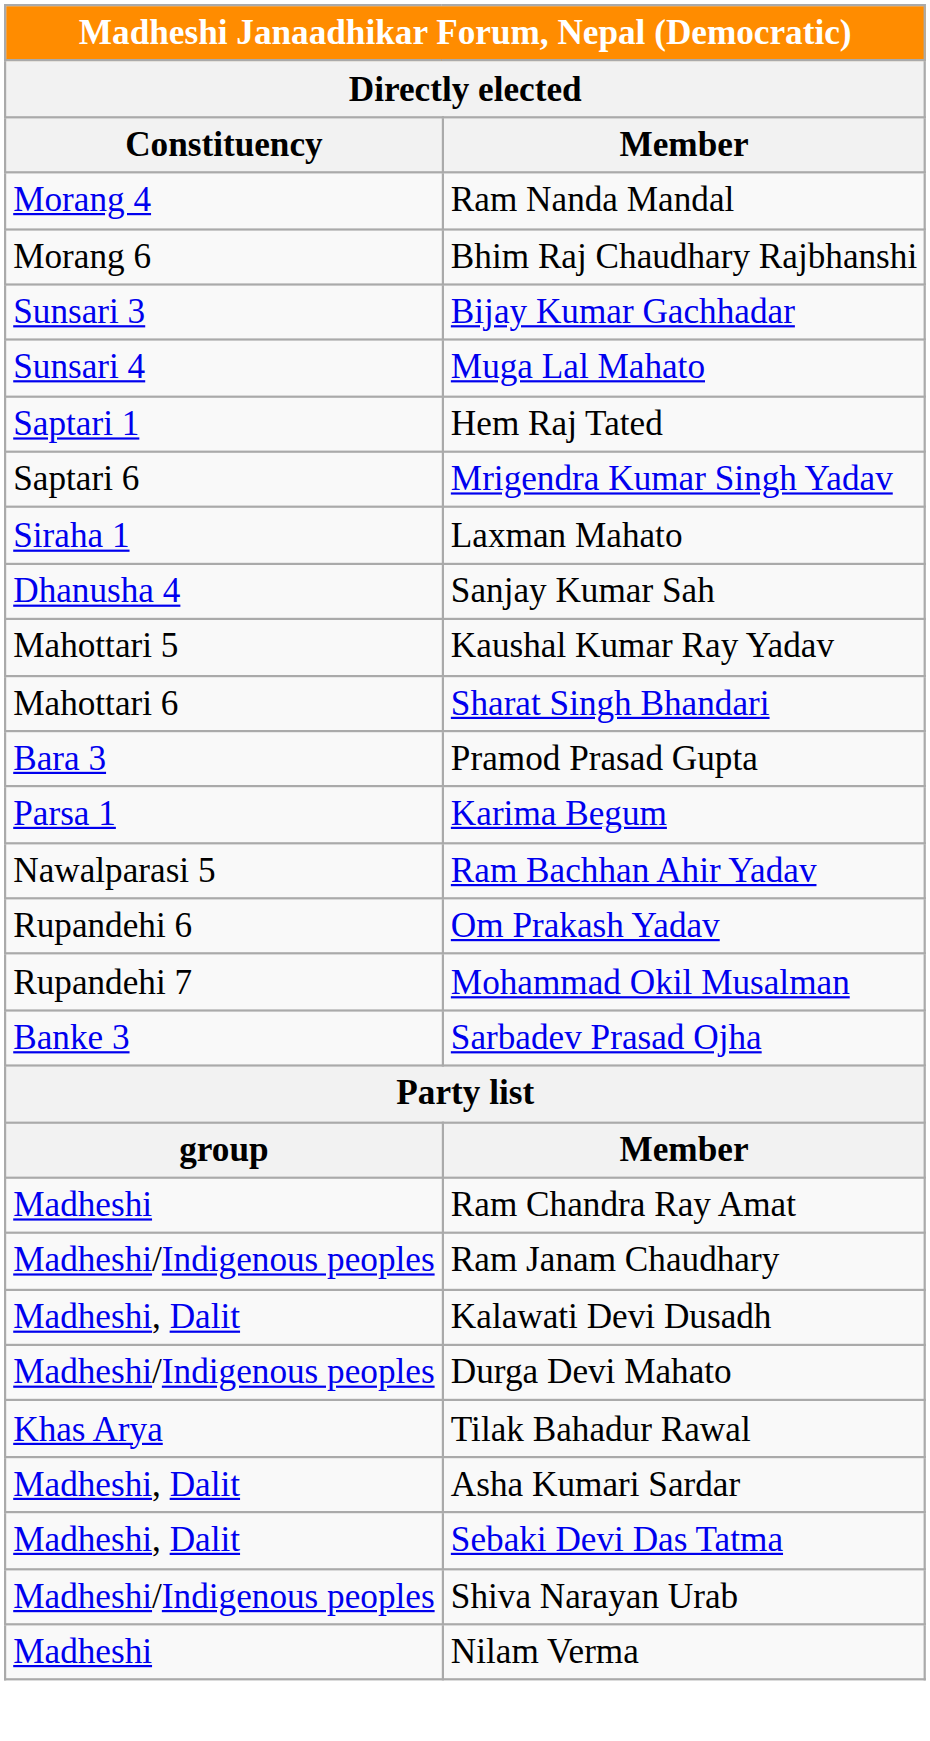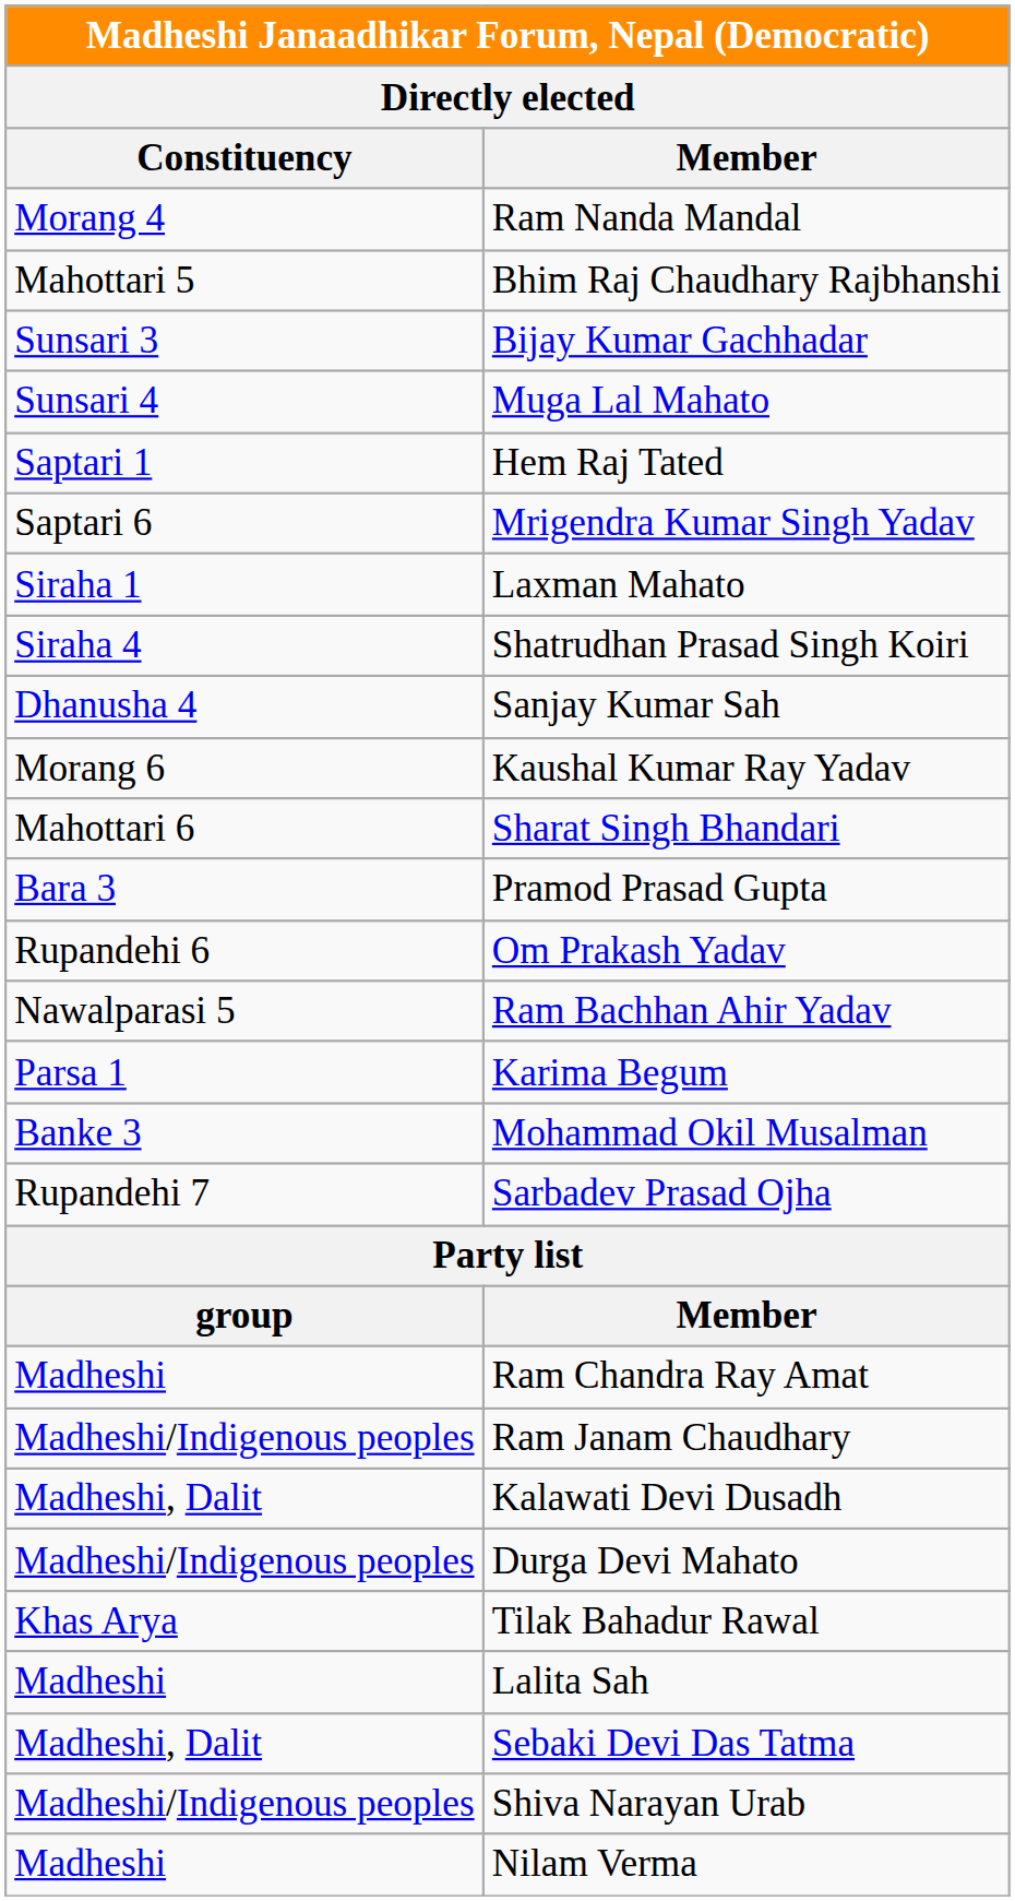 <table class="wikitable mw-collapsible mw-collapsed" role="presentation">
 <tr>
 <th colspan="2" style="width: 300pt; background:darkorange; color: white;">Madheshi Janaadhikar Forum, Nepal (Democratic)</th>
 </tr>
 <tr>
 <th colspan="2">Directly elected</th>
 </tr>
 <tr>
 <th>Constituency</th>
 <th>Member</th>
 </tr>
 <tr>
 <td><a href='#'>Morang 4</a></td>
 <td>Ram Nanda Mandal</td>
 </tr>
 <tr>
-<td>Morang 6</td>
+<td>Mahottari 5</td>
 <td>Bhim Raj Chaudhary Rajbhanshi</td>
 </tr>
 <tr>
 <td><a href='#'>Sunsari 3</a></td>
 <td><a href='#'>Bijay Kumar Gachhadar</a></td>
 </tr>
 <tr>
 <td><a href='#'>Sunsari 4</a></td>
 <td><a href='#'>Muga Lal Mahato</a></td>
 </tr>
 <tr>
 <td><a href='#'>Saptari 1</a></td>
 <td>Hem Raj Tated</td>
 </tr>
 <tr>
 <td>Saptari 6</td>
 <td><a href='#'>Mrigendra Kumar Singh Yadav</a></td>
 </tr>
 <tr>
 <td><a href='#'>Siraha 1</a></td>
 <td>Laxman Mahato</td>
 </tr>
 <tr>
+<td><a href='#'>Siraha 4</a></td>
+<td>Shatrudhan Prasad Singh Koiri</td>
+</tr>
+<tr>
 <td><a href='#'>Dhanusha 4</a></td>
 <td>Sanjay Kumar Sah</td>
 </tr>
 <tr>
-<td>Mahottari 5</td>
+<td>Morang 6</td>
 <td>Kaushal Kumar Ray Yadav</td>
 </tr>
 <tr>
 <td>Mahottari 6</td>
 <td><a href='#'>Sharat Singh Bhandari</a></td>
 </tr>
 <tr>
 <td><a href='#'>Bara 3</a></td>
 <td>Pramod Prasad Gupta</td>
 </tr>
 <tr>
-<td><a href='#'>Parsa 1</a></td>
-<td><a href='#'>Karima Begum</a></td>
+<td>Rupandehi 6</td>
+<td><a href='#'>Om Prakash Yadav</a></td>
 </tr>
 <tr>
 <td>Nawalparasi 5</td>
 <td><a href='#'>Ram Bachhan Ahir Yadav</a></td>
 </tr>
 <tr>
-<td>Rupandehi 6</td>
-<td><a href='#'>Om Prakash Yadav</a></td>
+<td><a href='#'>Parsa 1</a></td>
+<td><a href='#'>Karima Begum</a></td>
+</tr>
+<tr>
+<td><a href='#'>Banke 3</a></td>
+<td><a href='#'>Mohammad Okil Musalman</a></td>
 </tr>
 <tr>
 <td>Rupandehi 7</td>
-<td><a href='#'>Mohammad Okil Musalman</a></td>
-</tr>
-<tr>
-<td><a href='#'>Banke 3</a></td>
 <td><a href='#'>Sarbadev Prasad Ojha</a></td>
 </tr>
 <tr>
 <th colspan="2">Party list</th>
 </tr>
 <tr>
 <th> group</th>
 <th>Member</th>
 </tr>
 <tr>
 <td><a href='#'>Madheshi</a></td>
 <td>Ram Chandra Ray Amat</td>
 </tr>
 <tr>
 <td><a href='#'>Madheshi</a>/<a href='#'>Indigenous peoples</a></td>
 <td>Ram Janam Chaudhary</td>
 </tr>
 <tr>
 <td><a href='#'>Madheshi</a>, <a href='#'>Dalit</a></td>
 <td>Kalawati Devi Dusadh</td>
 </tr>
 <tr>
 <td><a href='#'>Madheshi</a>/<a href='#'>Indigenous peoples</a></td>
 <td>Durga Devi Mahato</td>
 </tr>
 <tr>
 <td><a href='#'>Khas Arya</a></td>
 <td>Tilak Bahadur Rawal</td>
 </tr>
 <tr>
-<td><a href='#'>Madheshi</a>, <a href='#'>Dalit</a></td>
-<td>Asha Kumari Sardar</td>
+<td><a href='#'>Madheshi</a></td>
+<td>Lalita Sah</td>
 </tr>
 <tr>
 <td><a href='#'>Madheshi</a>, <a href='#'>Dalit</a></td>
 <td><a href='#'>Sebaki Devi Das Tatma</a></td>
 </tr>
 <tr>
 <td><a href='#'>Madheshi</a>/<a href='#'>Indigenous peoples</a></td>
 <td>Shiva Narayan Urab</td>
 </tr>
 <tr>
 <td><a href='#'>Madheshi</a></td>
 <td>Nilam Verma</td>
 </tr>
 </table>
